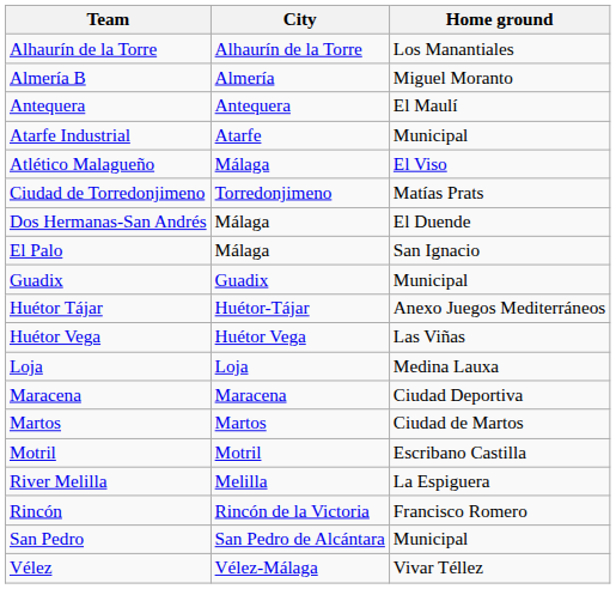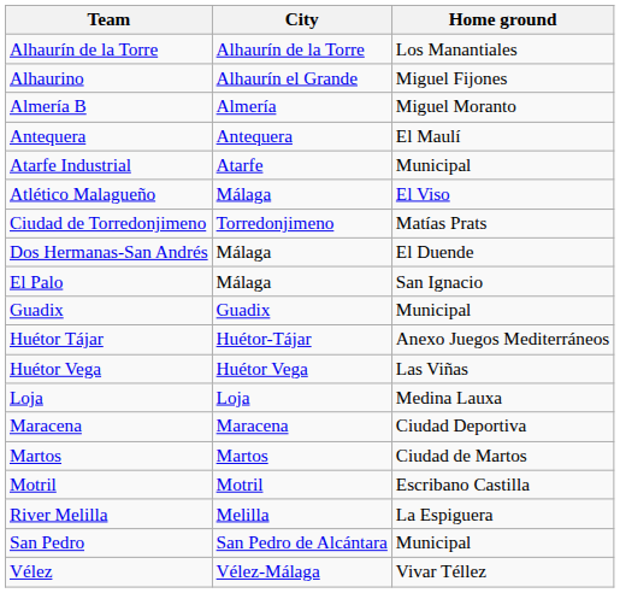 <table class="wikitable sortable">
 <tr>
 <th>Team</th>
 <th>City</th>
 <th>Home ground</th>
 </tr>
 <tr>
 <td><a href='#'>Alhaurín de la Torre</a></td>
 <td><a href='#'>Alhaurín de la Torre</a></td>
 <td>Los Manantiales</td>
+</tr>
+<tr>
+<td><a href='#'>Alhaurino</a></td>
+<td><a href='#'>Alhaurín el Grande</a></td>
+<td>Miguel Fijones</td>
 </tr>
 <tr>
 <td><a href='#'>Almería B</a></td>
 <td><a href='#'>Almería</a></td>
 <td>Miguel Moranto</td>
 </tr>
 <tr>
 <td><a href='#'>Antequera</a></td>
 <td><a href='#'>Antequera</a></td>
 <td>El Maulí</td>
 </tr>
 <tr>
 <td><a href='#'>Atarfe Industrial</a></td>
 <td><a href='#'>Atarfe</a></td>
 <td>Municipal</td>
 </tr>
 <tr>
 <td><a href='#'>Atlético Malagueño</a></td>
 <td><a href='#'>Málaga</a></td>
 <td><a href='#'>El Viso</a></td>
 </tr>
 <tr>
 <td><a href='#'>Ciudad de Torredonjimeno</a></td>
 <td><a href='#'>Torredonjimeno</a></td>
 <td>Matías Prats</td>
 </tr>
 <tr>
 <td><a href='#'>Dos Hermanas-San Andrés</a></td>
 <td>Málaga</td>
 <td>El Duende</td>
 </tr>
 <tr>
 <td><a href='#'>El Palo</a></td>
 <td>Málaga</td>
 <td>San Ignacio</td>
 </tr>
 <tr>
 <td><a href='#'>Guadix</a></td>
 <td><a href='#'>Guadix</a></td>
 <td>Municipal</td>
 </tr>
 <tr>
 <td><a href='#'>Huétor Tájar</a></td>
 <td><a href='#'>Huétor-Tájar</a></td>
 <td>Anexo Juegos Mediterráneos</td>
 </tr>
 <tr>
 <td><a href='#'>Huétor Vega</a></td>
 <td><a href='#'>Huétor Vega</a></td>
 <td>Las Viñas</td>
 </tr>
 <tr>
 <td><a href='#'>Loja</a></td>
 <td><a href='#'>Loja</a></td>
 <td>Medina Lauxa</td>
 </tr>
 <tr>
 <td><a href='#'>Maracena</a></td>
 <td><a href='#'>Maracena</a></td>
 <td>Ciudad Deportiva</td>
 </tr>
 <tr>
 <td><a href='#'>Martos</a></td>
 <td><a href='#'>Martos</a></td>
 <td>Ciudad de Martos</td>
 </tr>
 <tr>
 <td><a href='#'>Motril</a></td>
 <td><a href='#'>Motril</a></td>
 <td>Escribano Castilla</td>
 </tr>
 <tr>
 <td><a href='#'>River Melilla</a></td>
 <td><a href='#'>Melilla</a></td>
 <td>La Espiguera</td>
 </tr>
 <tr>
-<td><a href='#'>Rincón</a></td>
-<td><a href='#'>Rincón de la Victoria</a></td>
-<td>Francisco Romero</td>
-</tr>
-<tr>
 <td><a href='#'>San Pedro</a></td>
 <td><a href='#'>San Pedro de Alcántara</a></td>
 <td>Municipal</td>
 </tr>
 <tr>
 <td><a href='#'>Vélez</a></td>
 <td><a href='#'>Vélez-Málaga</a></td>
 <td>Vivar Téllez</td>
 </tr>
 </table>
